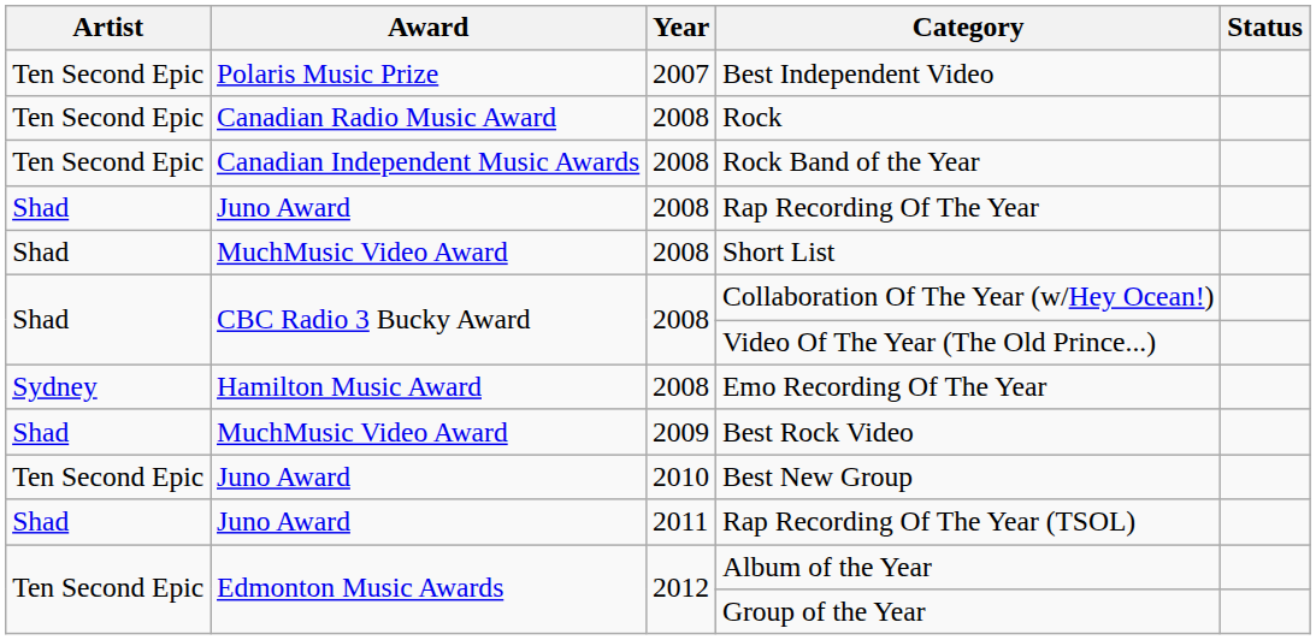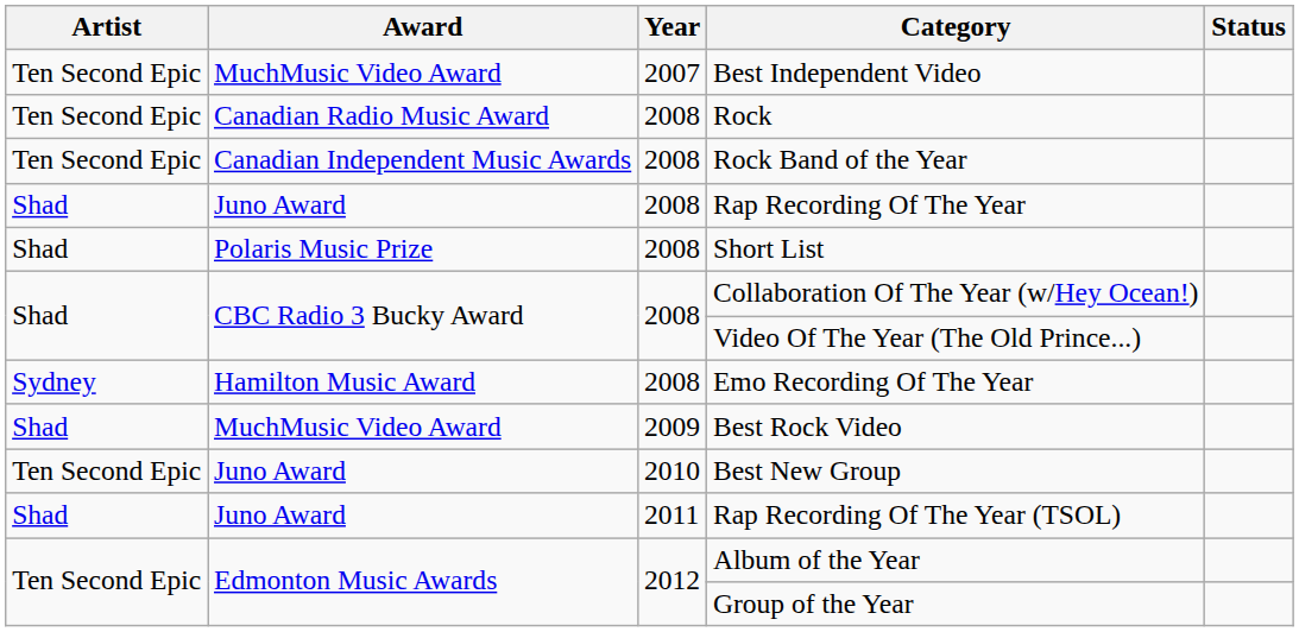 <table class="wikitable">
 <tr>
 <th>Artist</th>
 <th>Award</th>
 <th>Year</th>
 <th>Category</th>
 <th>Status</th>
 </tr>
 <tr>
 <td>Ten Second Epic</td>
-<td><a href='#'>Polaris Music Prize</a></td>
+<td><a href='#'>MuchMusic Video Award</a></td>
 <td>2007</td>
 <td>Best Independent Video</td>
 <td></td>
 </tr>
 <tr>
 <td>Ten Second Epic</td>
 <td><a href='#'>Canadian Radio Music Award</a></td>
 <td>2008</td>
 <td>Rock</td>
 <td></td>
 </tr>
 <tr>
 <td>Ten Second Epic</td>
 <td><a href='#'>Canadian Independent Music Awards</a></td>
 <td>2008</td>
 <td>Rock Band of the Year</td>
 <td></td>
 </tr>
 <tr>
 <td><a href='#'>Shad</a></td>
 <td><a href='#'>Juno Award</a></td>
 <td>2008</td>
 <td>Rap Recording Of The Year</td>
 <td></td>
 </tr>
 <tr>
 <td>Shad</td>
-<td><a href='#'>MuchMusic Video Award</a></td>
+<td><a href='#'>Polaris Music Prize</a></td>
 <td>2008</td>
 <td>Short List</td>
 <td></td>
 </tr>
 <tr>
 <td rowspan="2">Shad</td>
 <td rowspan="2"><a href='#'>CBC Radio 3</a> Bucky Award</td>
 <td rowspan="2">2008</td>
 <td>Collaboration Of The Year (w/<a href='#'>Hey Ocean!</a>)</td>
 <td></td>
 </tr>
 <tr>
 <td>Video Of The Year (The Old Prince...)</td>
 <td></td>
 </tr>
 <tr>
 <td><a href='#'>Sydney</a></td>
 <td><a href='#'>Hamilton Music Award</a></td>
 <td>2008</td>
 <td>Emo Recording Of The Year</td>
 <td></td>
 </tr>
 <tr>
 <td><a href='#'>Shad</a></td>
 <td><a href='#'>MuchMusic Video Award</a></td>
 <td>2009</td>
 <td>Best Rock Video</td>
 <td></td>
 </tr>
 <tr>
 <td>Ten Second Epic</td>
 <td><a href='#'>Juno Award</a></td>
 <td>2010</td>
 <td>Best New Group</td>
 <td></td>
 </tr>
 <tr>
 <td><a href='#'>Shad</a></td>
 <td><a href='#'>Juno Award</a></td>
 <td>2011</td>
 <td>Rap Recording Of The Year (TSOL)</td>
 <td></td>
 </tr>
 <tr>
 <td rowspan="4">Ten Second Epic</td>
 <td rowspan="4"><a href='#'>Edmonton Music Awards</a></td>
 <td rowspan="4">2012</td>
 <td>Album of the Year</td>
 <td></td>
 </tr>
 <tr>
 <td>Group of the Year</td>
 <td></td>
 </tr>
 </table>
